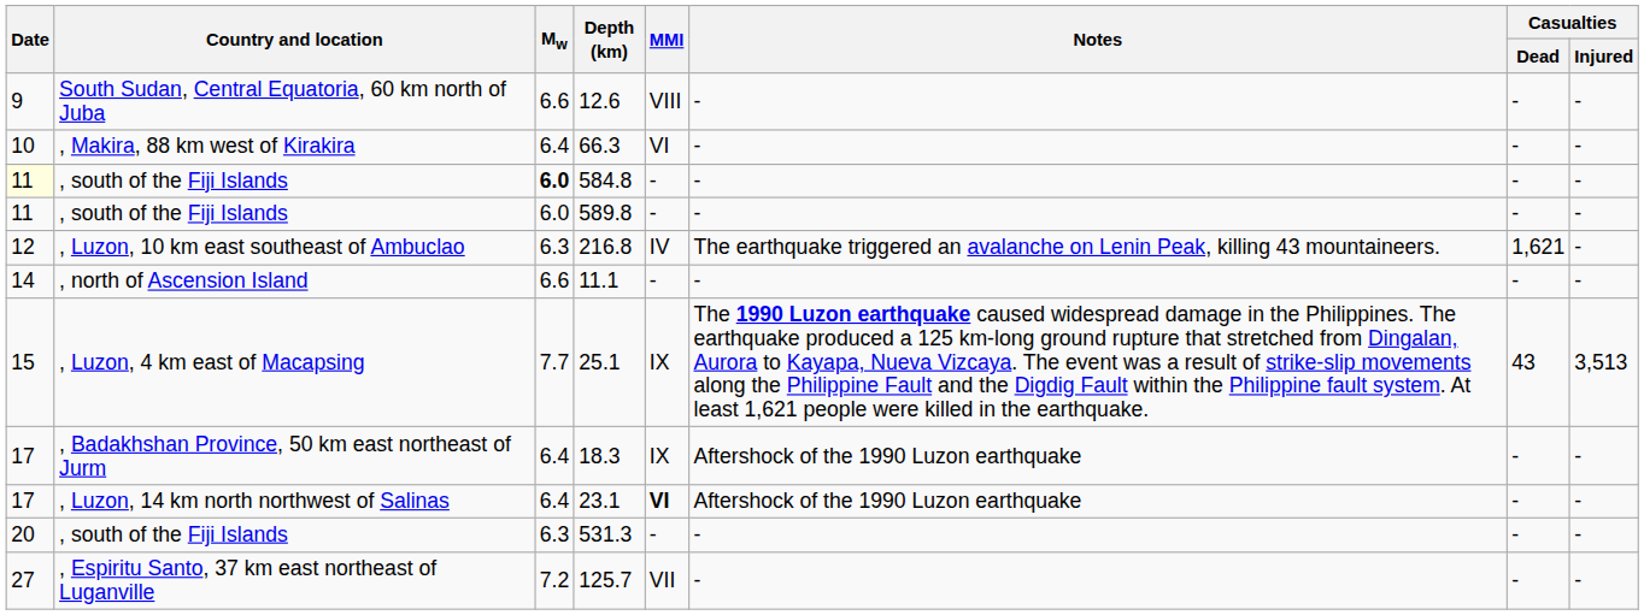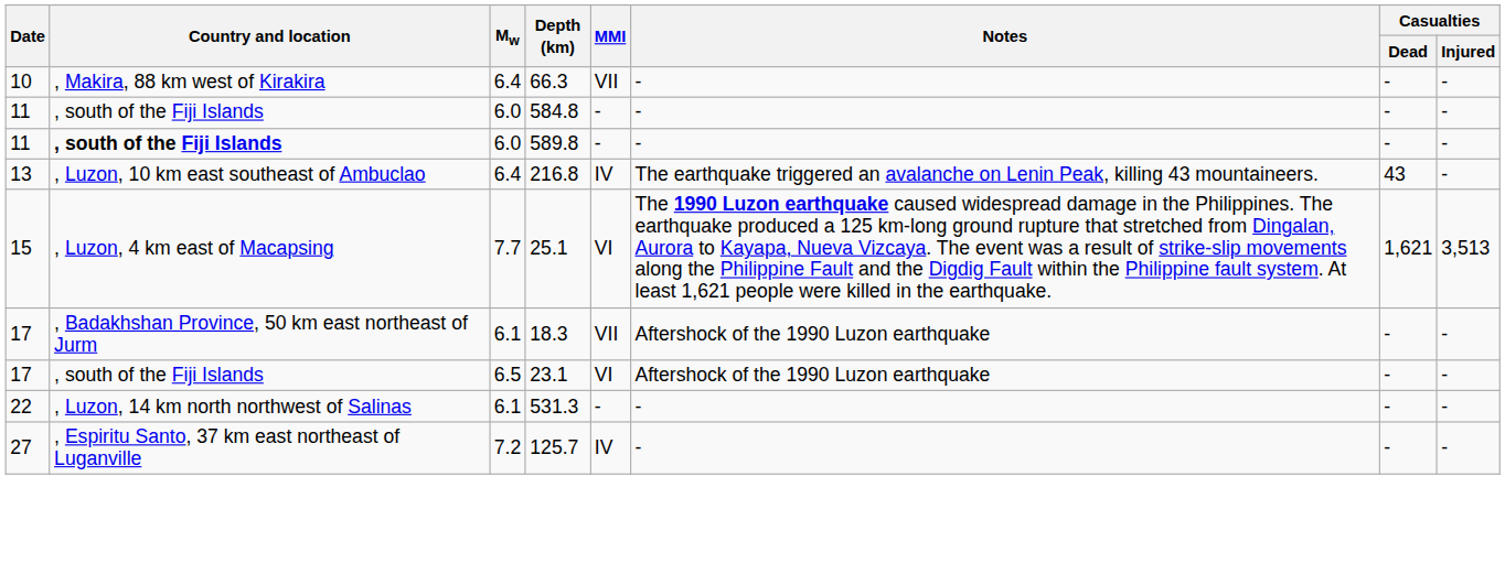 <table class="wikitable sortable" style="border:1px black; margin-left:1em;">
 <tr>
 <th rowspan="2"><small>Date</small></th>
 <th rowspan="2" style="width: 355px"><small>Country and location</small></th>
 <th rowspan="2"><small>M<sub>w</sub></small></th>
 <th rowspan="2"><small>Depth (km)</small></th>
 <th rowspan="2"><small><a href='#'>MMI</a></small></th>
 <th rowspan="2" class="unsortable"><small>Notes</small></th>
 <th colspan="2"><small>Casualties</small></th>
 </tr>
 <tr>
 <th><small>Dead</small></th>
 <th><small>Injured</small></th>
 </tr>
 <tr>
-<td>9</td>
-<td> <a href='#'>South Sudan</a>, <a href='#'>Central Equatoria</a>, 60 km north of <a href='#'>Juba</a></td>
-<td>6.6</td>
-<td>12.6</td>
-<td>VIII</td>
+<td>10</td>
+<td>, <a href='#'>Makira</a>, 88 km west of <a href='#'>Kirakira</a></td>
+<td>6.4</td>
+<td>66.3</td>
+<td>VII</td>
 <td>-</td>
 <td>-</td>
 <td>-</td>
 </tr>
 <tr>
-<td>10</td>
-<td>, <a href='#'>Makira</a>, 88 km west of <a href='#'>Kirakira</a></td>
-<td>6.4</td>
-<td>66.3</td>
-<td>VI</td>
-<td>-</td>
-<td>-</td>
-<td>-</td>
-</tr>
-<tr>
-<td style="background: lightyellow;">11</td>
+<td>11</td>
 <td>, south of the <a href='#'>Fiji Islands</a></td>
-<td><strong>6.0</strong></td>
+<td>6.0</td>
 <td>584.8</td>
 <td>-</td>
 <td>-</td>
 <td>-</td>
 <td>-</td>
 </tr>
 <tr>
 <td>11</td>
-<td>, south of the <a href='#'>Fiji Islands</a></td>
+<td><strong>, south of the <a href='#'>Fiji Islands</a></strong></td>
 <td>6.0</td>
 <td>589.8</td>
 <td>-</td>
 <td>-</td>
 <td>-</td>
 <td>-</td>
 </tr>
 <tr>
-<td>12</td>
+<td>13</td>
 <td>, <a href='#'>Luzon</a>, 10 km east southeast of <a href='#'>Ambuclao</a></td>
-<td>6.3</td>
+<td>6.4</td>
 <td>216.8</td>
 <td>IV</td>
 <td>The earthquake triggered an <a href='#'>avalanche on Lenin Peak</a>, killing 43 mountaineers.</td>
-<td>1,621</td>
-<td>-</td>
-</tr>
-<tr>
-<td>14</td>
-<td>, north of <a href='#'>Ascension Island</a></td>
-<td>6.6</td>
-<td>11.1</td>
-<td>-</td>
-<td>-</td>
-<td>-</td>
+<td>43</td>
 <td>-</td>
 </tr>
 <tr>
 <td>15</td>
 <td>, <a href='#'>Luzon</a>, 4 km east of <a href='#'>Macapsing</a></td>
 <td>7.7</td>
 <td>25.1</td>
-<td>IX</td>
+<td>VI</td>
 <td>The <strong><a href='#'>1990 Luzon earthquake</a></strong> caused widespread damage in the Philippines. The earthquake produced a 125 km-long ground rupture that stretched from <a href='#'>Dingalan, Aurora</a> to <a href='#'>Kayapa, Nueva Vizcaya</a>. The event was a result of <a href='#'>strike-slip movements</a> along the <a href='#'>Philippine Fault</a> and the <a href='#'>Digdig Fault</a> within the <a href='#'>Philippine fault system</a>. At least 1,621 people were killed in the earthquake.</td>
-<td>43</td>
+<td>1,621</td>
 <td>3,513</td>
 </tr>
 <tr>
 <td>17</td>
 <td>, <a href='#'>Badakhshan Province</a>, 50 km east northeast of <a href='#'>Jurm</a></td>
-<td>6.4</td>
+<td>6.1</td>
 <td>18.3</td>
-<td>IX</td>
+<td>VII</td>
 <td>Aftershock of the 1990 Luzon earthquake</td>
 <td>-</td>
 <td>-</td>
 </tr>
 <tr>
 <td>17</td>
-<td>, <a href='#'>Luzon</a>, 14 km north northwest of <a href='#'>Salinas</a></td>
-<td>6.4</td>
+<td>, south of the <a href='#'>Fiji Islands</a></td>
+<td>6.5</td>
 <td>23.1</td>
-<td><strong>VI</strong></td>
+<td>VI</td>
 <td>Aftershock of the 1990 Luzon earthquake</td>
 <td>-</td>
 <td>-</td>
 </tr>
 <tr>
-<td>20</td>
-<td>, south of the <a href='#'>Fiji Islands</a></td>
-<td>6.3</td>
+<td>22</td>
+<td>, <a href='#'>Luzon</a>, 14 km north northwest of <a href='#'>Salinas</a></td>
+<td>6.1</td>
 <td>531.3</td>
 <td>-</td>
 <td>-</td>
 <td>-</td>
 <td>-</td>
 </tr>
 <tr>
 <td>27</td>
 <td>, <a href='#'>Espiritu Santo</a>, 37 km east northeast of <a href='#'>Luganville</a></td>
 <td>7.2</td>
 <td>125.7</td>
-<td>VII</td>
+<td>IV</td>
 <td>-</td>
 <td>-</td>
 <td>-</td>
 </tr>
 <tr>
 </tr>
 </table>
